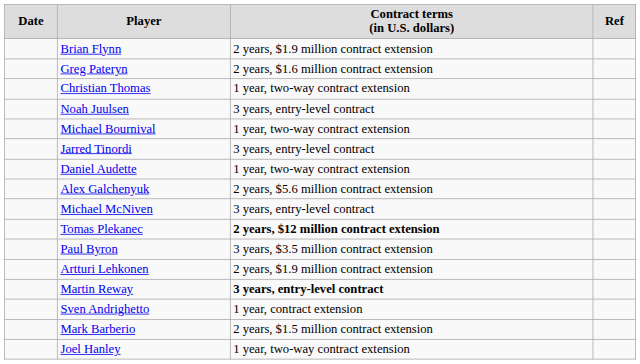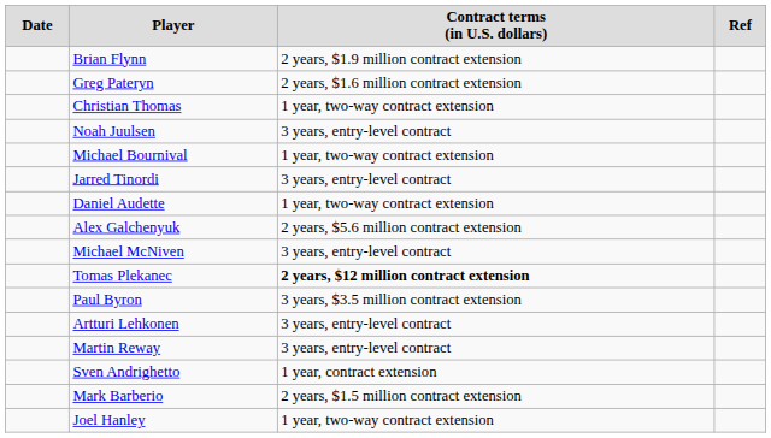 <table class="wikitable" style="border-collapse: collapse; width: 50em; padding: 3;">
 <tr align="center" bgcolor="#dddddd">
 <td><strong>Date</strong></td>
 <td><strong>Player</strong></td>
 <td><strong>Contract terms</strong><br><strong>(in U.S. dollars)</strong></td>
 <td><strong>Ref</strong></td>
 </tr>
 <tr>
 <td></td>
 <td><a href='#'>Brian Flynn</a></td>
 <td>2 years, $1.9 million contract extension</td>
 <td></td>
 </tr>
 <tr>
 <td></td>
 <td><a href='#'>Greg Pateryn</a></td>
 <td>2 years, $1.6 million contract extension</td>
 <td></td>
 </tr>
 <tr>
 <td></td>
 <td><a href='#'>Christian Thomas</a></td>
 <td>1 year, two-way contract extension</td>
 <td></td>
 </tr>
 <tr>
 <td></td>
 <td><a href='#'>Noah Juulsen</a></td>
 <td>3 years, entry-level contract</td>
 <td></td>
 </tr>
 <tr>
 <td></td>
 <td><a href='#'>Michael Bournival</a></td>
 <td>1 year, two-way contract extension</td>
 <td></td>
 </tr>
 <tr>
 <td></td>
 <td><a href='#'>Jarred Tinordi</a></td>
 <td>3 years, entry-level contract</td>
 <td></td>
 </tr>
 <tr>
 <td></td>
 <td><a href='#'>Daniel Audette</a></td>
 <td>1 year, two-way contract extension</td>
 <td></td>
 </tr>
 <tr>
 <td></td>
 <td><a href='#'>Alex Galchenyuk</a></td>
 <td>2 years, $5.6 million contract extension</td>
 <td></td>
 </tr>
 <tr>
 <td></td>
 <td><a href='#'>Michael McNiven</a></td>
 <td>3 years, entry-level contract</td>
 <td></td>
 </tr>
 <tr>
 <td></td>
 <td><a href='#'>Tomas Plekanec</a></td>
 <td><strong>2 years, $12 million contract extension</strong></td>
 <td></td>
 </tr>
 <tr>
 <td></td>
 <td><a href='#'>Paul Byron</a></td>
 <td>3 years, $3.5 million contract extension</td>
 <td></td>
 </tr>
 <tr>
 <td></td>
 <td><a href='#'>Artturi Lehkonen</a></td>
-<td>2 years, $1.9 million contract extension</td>
+<td>3 years, entry-level contract</td>
 <td></td>
 </tr>
 <tr>
 <td></td>
 <td><a href='#'>Martin Reway</a></td>
-<td><strong>3 years, entry-level contract</strong></td>
+<td>3 years, entry-level contract</td>
 <td></td>
 </tr>
 <tr>
 <td></td>
 <td><a href='#'>Sven Andrighetto</a></td>
 <td>1 year, contract extension</td>
 <td></td>
 </tr>
 <tr>
 <td></td>
 <td><a href='#'>Mark Barberio</a></td>
 <td>2 years, $1.5 million contract extension</td>
 <td></td>
 </tr>
 <tr>
 <td></td>
 <td><a href='#'>Joel Hanley</a></td>
 <td>1 year, two-way contract extension</td>
 <td></td>
 </tr>
 </table>
